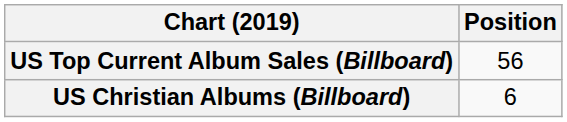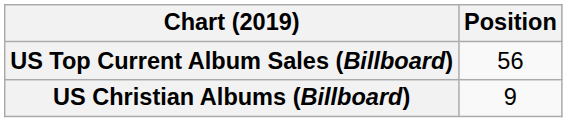 <table class="wikitable sortable plainrowheaders" style="text-align:center">
 <tr>
 <th scope="col">Chart (2019)</th>
 <th scope="col">Position</th>
 </tr>
 <tr>
 <th scope="row">US Top Current Album Sales (<em>Billboard</em>)</th>
 <td>56</td>
 </tr>
 <tr>
 <th scope="row">US Christian Albums (<em>Billboard</em>)</th>
-<td>6</td>
+<td>9</td>
 </tr>
 </table>
